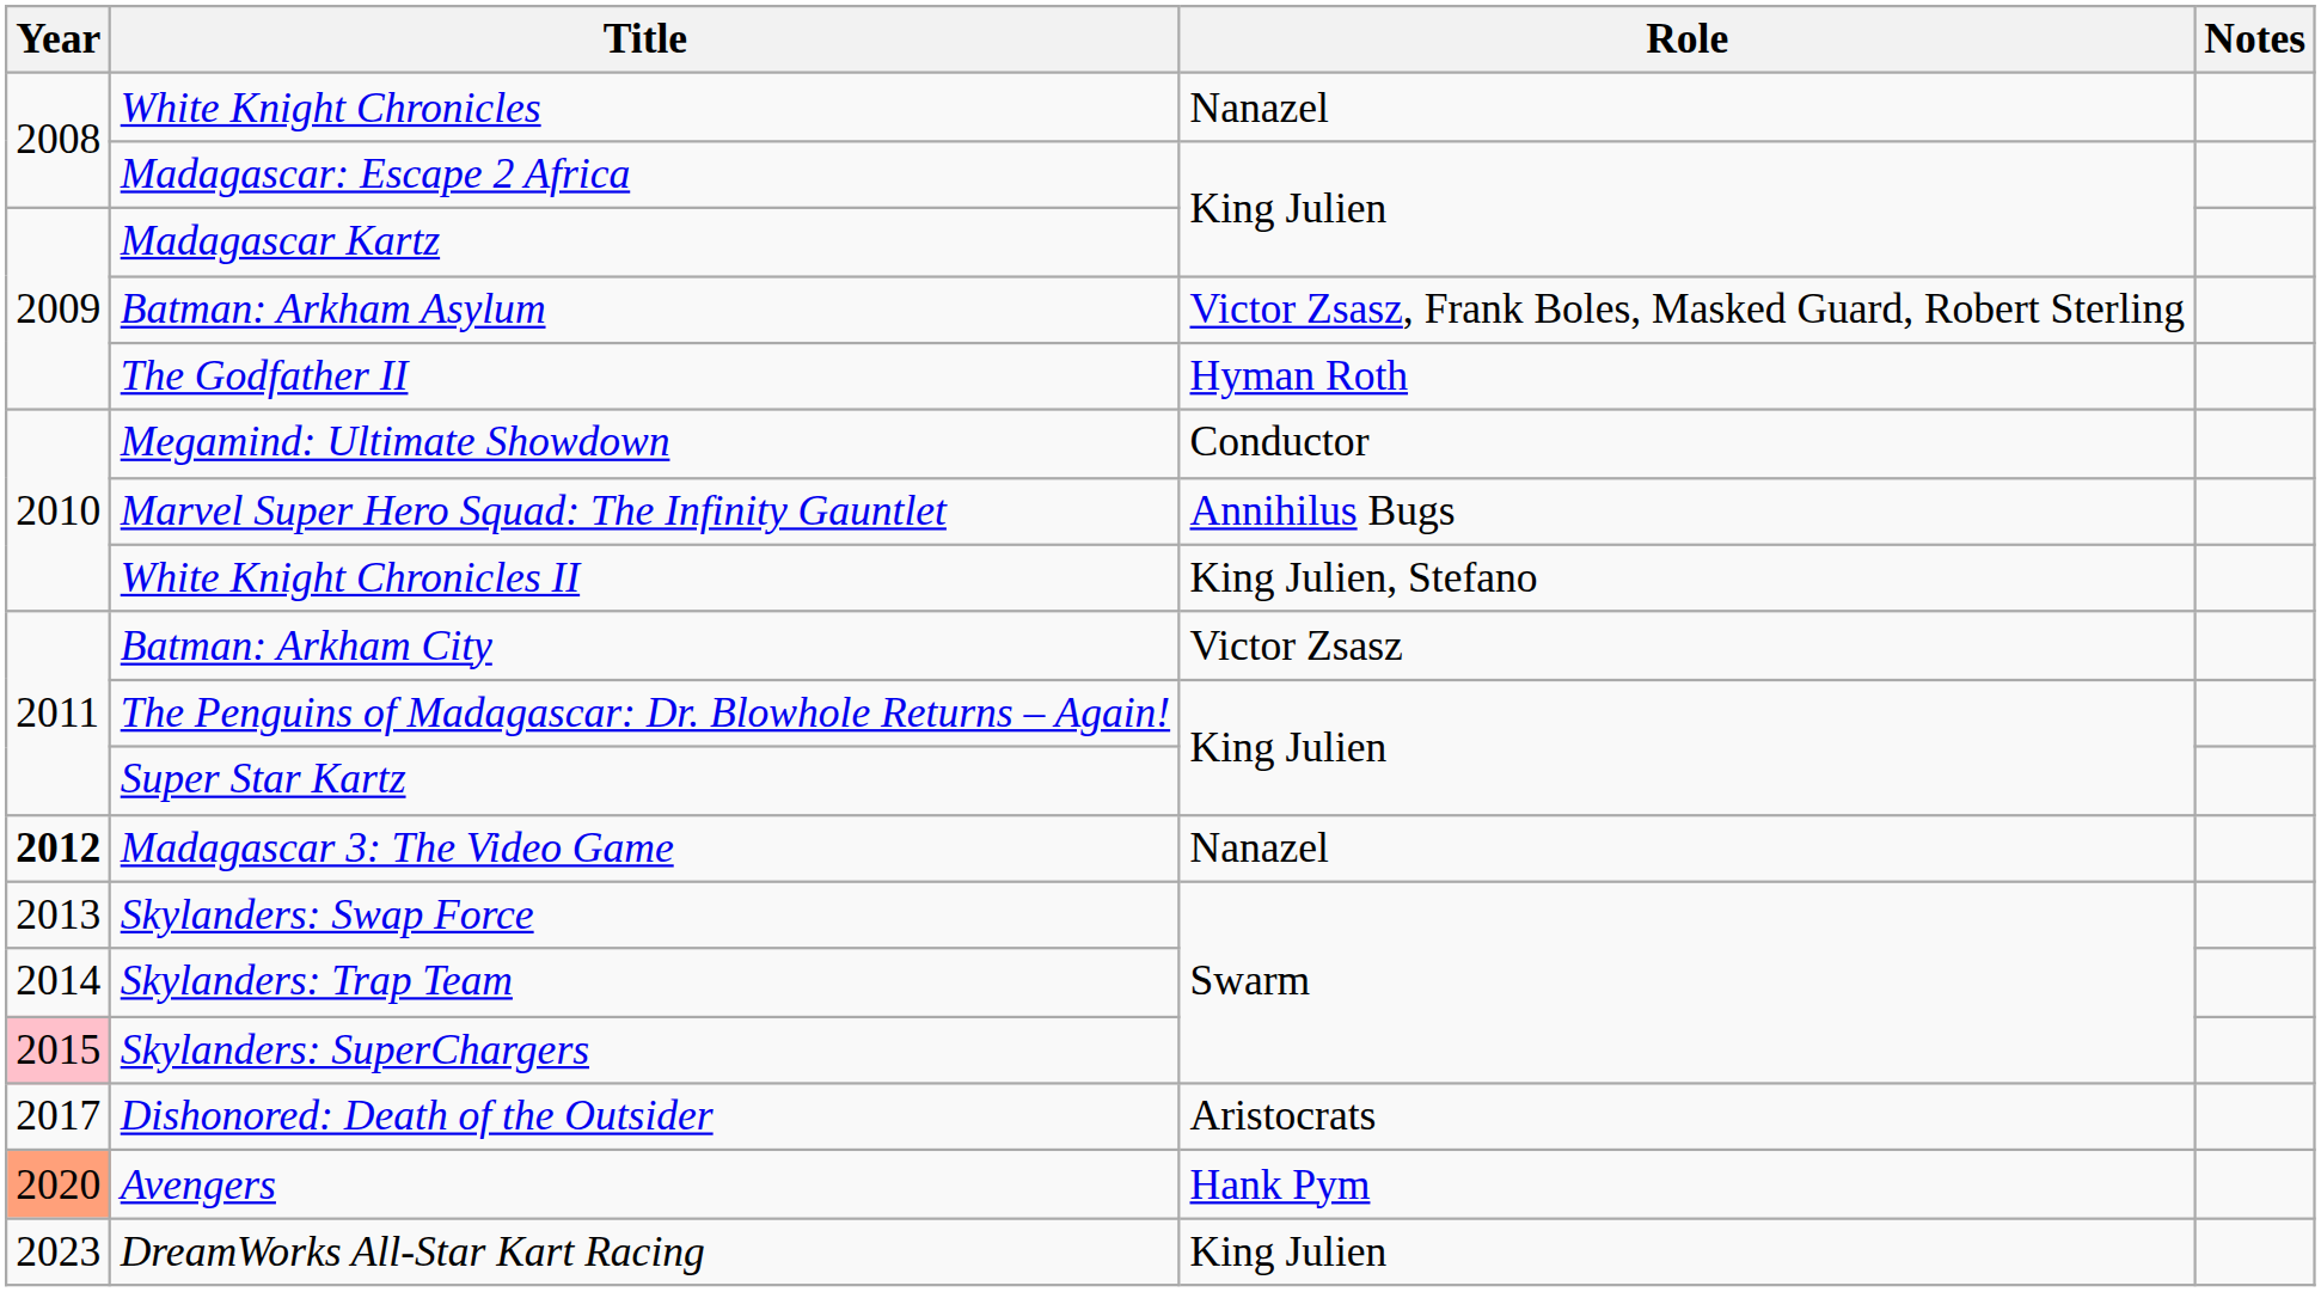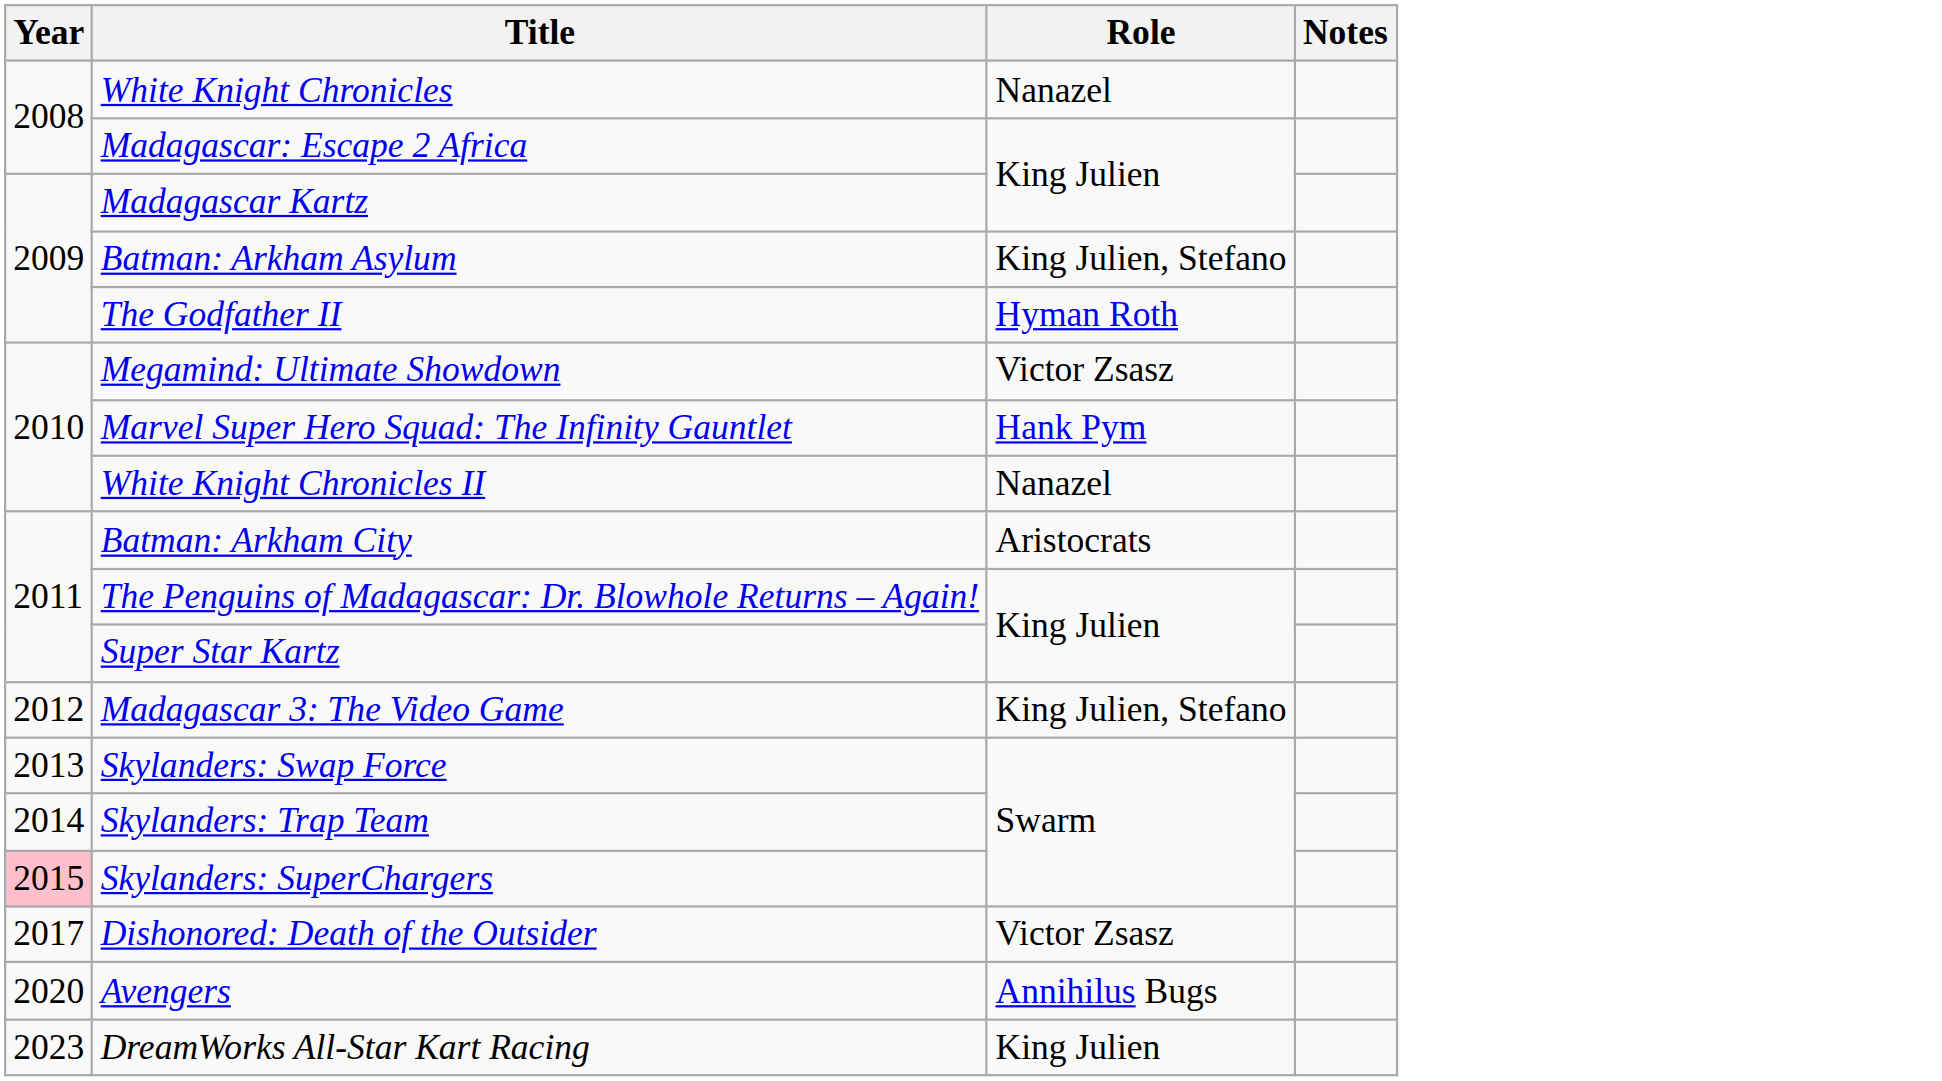 <table class="wikitable sortable">
 <tr>
 <th>Year</th>
 <th>Title</th>
 <th>Role</th>
 <th>Notes</th>
 </tr>
 <tr>
 <td rowspan="2">2008</td>
 <td><em><a href='#'>White Knight Chronicles</a></em></td>
 <td>Nanazel</td>
 <td></td>
 </tr>
 <tr>
 <td><em><a href='#'>Madagascar: Escape 2 Africa</a></em></td>
 <td rowspan="2">King Julien</td>
 <td></td>
 </tr>
 <tr>
 <td rowspan="3">2009</td>
 <td><em><a href='#'>Madagascar Kartz</a></em></td>
 <td></td>
 </tr>
 <tr>
 <td><em><a href='#'>Batman: Arkham Asylum</a></em></td>
-<td><a href='#'>Victor Zsasz</a>, Frank Boles, Masked Guard, Robert Sterling</td>
+<td>King Julien, Stefano</td>
 <td></td>
 </tr>
 <tr>
 <td><em><a href='#'>The Godfather II</a></em></td>
 <td><a href='#'>Hyman Roth</a></td>
 <td></td>
 </tr>
 <tr>
 <td rowspan="3">2010</td>
 <td><em><a href='#'>Megamind: Ultimate Showdown</a></em></td>
-<td>Conductor</td>
+<td>Victor Zsasz</td>
 <td></td>
 </tr>
 <tr>
 <td><em><a href='#'>Marvel Super Hero Squad: The Infinity Gauntlet</a></em></td>
-<td><a href='#'>Annihilus</a> Bugs</td>
+<td><a href='#'>Hank Pym</a></td>
 <td></td>
 </tr>
 <tr>
 <td><em><a href='#'>White Knight Chronicles II</a></em></td>
-<td>King Julien, Stefano</td>
+<td>Nanazel</td>
 <td></td>
 </tr>
 <tr>
 <td rowspan="3">2011</td>
 <td><em><a href='#'>Batman: Arkham City</a></em></td>
-<td>Victor Zsasz</td>
+<td>Aristocrats</td>
 <td></td>
 </tr>
 <tr>
 <td><em><a href='#'>The Penguins of Madagascar: Dr. Blowhole Returns – Again!</a></em></td>
 <td rowspan="2">King Julien</td>
 <td></td>
 </tr>
 <tr>
 <td><em><a href='#'>Super Star Kartz</a></em></td>
 <td></td>
 </tr>
 <tr>
-<td><strong>2012</strong></td>
+<td>2012</td>
 <td><em><a href='#'>Madagascar 3: The Video Game</a></em></td>
-<td>Nanazel</td>
+<td>King Julien, Stefano</td>
 <td></td>
 </tr>
 <tr>
 <td>2013</td>
 <td><em><a href='#'>Skylanders: Swap Force</a></em></td>
 <td rowspan="3">Swarm</td>
 <td></td>
 </tr>
 <tr>
 <td>2014</td>
 <td><em><a href='#'>Skylanders: Trap Team</a></em></td>
 <td></td>
 </tr>
 <tr>
 <td style="background: pink;">2015</td>
 <td><em><a href='#'>Skylanders: SuperChargers</a></em></td>
 <td></td>
 </tr>
 <tr>
 <td>2017</td>
 <td><em><a href='#'>Dishonored: Death of the Outsider</a></em></td>
-<td>Aristocrats</td>
+<td>Victor Zsasz</td>
 <td></td>
 </tr>
 <tr>
-<td style="background: lightsalmon;">2020</td>
+<td>2020</td>
 <td><em><a href='#'>Avengers</a></em></td>
-<td><a href='#'>Hank Pym</a></td>
+<td><a href='#'>Annihilus</a> Bugs</td>
 <td></td>
 </tr>
 <tr>
 <td>2023</td>
 <td><em>DreamWorks All-Star Kart Racing</em></td>
 <td>King Julien</td>
 <td></td>
 </tr>
 </table>
